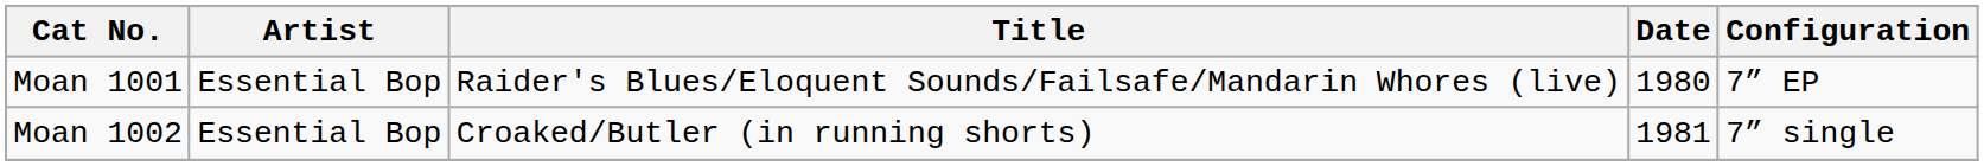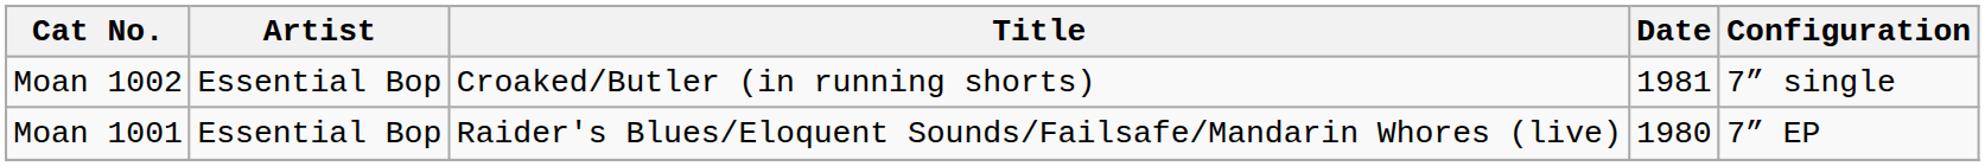 <table class="wikitable">
 <tr>
 <th>Cat No.</th>
 <th>Artist</th>
 <th>Title</th>
 <th>Date</th>
 <th>Configuration</th>
 </tr>
 <tr>
+<td>Moan 1002</td>
+<td>Essential Bop</td>
+<td>Croaked/Butler (in running shorts)</td>
+<td>1981</td>
+<td>7” single</td>
+</tr>
+<tr>
 <td>Moan 1001</td>
 <td>Essential Bop</td>
 <td>Raider's Blues/Eloquent Sounds/Failsafe/Mandarin Whores (live)</td>
 <td>1980</td>
 <td>7” EP</td>
 </tr>
 <tr>
-<td>Moan 1002</td>
-<td>Essential Bop</td>
-<td>Croaked/Butler (in running shorts)</td>
-<td>1981</td>
-<td>7” single</td>
-</tr>
-<tr>
 </tr>
 </table>
